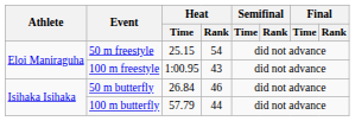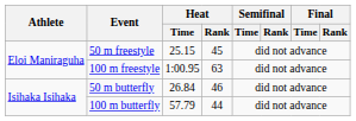 <table class=wikitable style=font-size:90%>
 <tr>
 <th rowspan=2>Athlete</th>
 <th rowspan=2>Event</th>
 <th colspan=2>Heat</th>
 <th colspan=2>Semifinal</th>
 <th colspan=2>Final</th>
 </tr>
 <tr style=font-size:95%>
 <th>Time</th>
 <th>Rank</th>
 <th>Time</th>
 <th>Rank</th>
 <th>Time</th>
 <th>Rank</th>
 </tr>
 <tr align=center>
 <td align=left rowspan=2><a href='#'>Eloi Maniraguha</a></td>
 <td align=left rowspan="1"><a href='#'>50 m freestyle</a></td>
 <td>25.15</td>
-<td>54</td>
+<td>45</td>
 <td colspan=4>did not advance</td>
 </tr>
 <tr align=center>
 <td align=left rowspan="1"><a href='#'>100 m freestyle</a></td>
 <td>1:00.95</td>
-<td>43</td>
+<td>63</td>
 <td colspan=4>did not advance</td>
 </tr>
 <tr align=center>
 <td align=left rowspan=2><a href='#'>Isihaka Isihaka</a></td>
 <td align=left rowspan="1"><a href='#'>50 m butterfly</a></td>
 <td>26.84</td>
 <td>46</td>
 <td colspan=4>did not advance</td>
 </tr>
 <tr align=center>
 <td align=left rowspan="1"><a href='#'>100 m butterfly</a></td>
 <td>57.79</td>
 <td>44</td>
 <td colspan=4>did not advance</td>
 </tr>
 </table>
